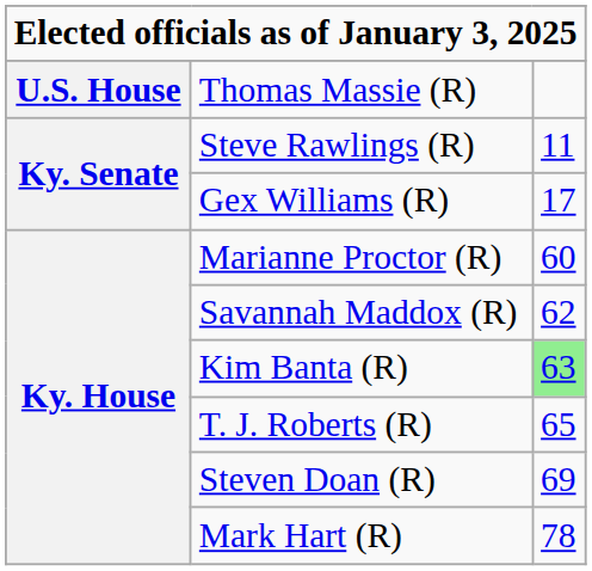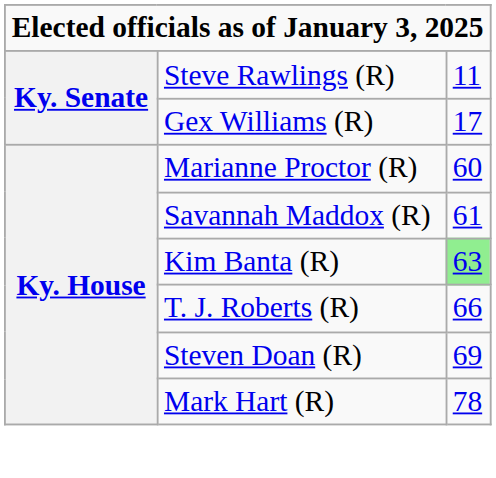 <table class=wikitable>
 <tr>
 <td colspan="3"><strong>Elected officials as of January 3, 2025</strong></td>
-</tr>
-<tr>
-<th scope=row><a href='#'>U.S. House</a></th>
-<td><a href='#'>Thomas Massie</a> (R)</td>
-<td></td>
 </tr>
 <tr>
 <th rowspan=2><a href='#'>Ky. Senate</a></th>
 <td><a href='#'>Steve Rawlings</a> (R)</td>
 <td><a href='#'>11</a></td>
 </tr>
 <tr>
 <td><a href='#'>Gex Williams</a> (R)</td>
 <td><a href='#'>17</a></td>
 </tr>
 <tr>
 <th rowspan=6><a href='#'>Ky. House</a></th>
 <td><a href='#'>Marianne Proctor</a> (R)</td>
 <td><a href='#'>60</a></td>
 </tr>
 <tr>
 <td><a href='#'>Savannah Maddox</a> (R)</td>
-<td><a href='#'>62</a></td>
+<td><a href='#'>61</a></td>
 </tr>
 <tr>
 <td><a href='#'>Kim Banta</a> (R)</td>
 <td style="background: lightgreen;"><a href='#'>63</a></td>
 </tr>
 <tr>
 <td><a href='#'>T. J. Roberts</a> (R)</td>
-<td><a href='#'>65</a></td>
+<td><a href='#'>66</a></td>
 </tr>
 <tr>
 <td><a href='#'>Steven Doan</a> (R)</td>
 <td><a href='#'>69</a></td>
 </tr>
 <tr>
 <td><a href='#'>Mark Hart</a> (R)</td>
 <td><a href='#'>78</a></td>
 </tr>
 </table>
